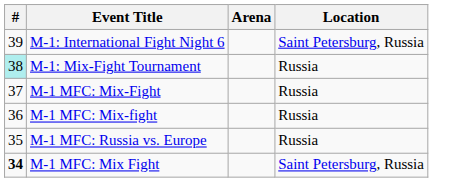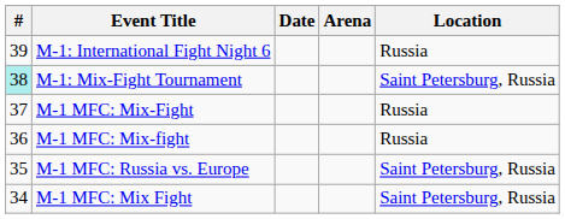 <table class="sortable wikitable succession-box" style="font-size:90%;">
 <tr>
 <th scope="col">#</th>
 <th scope="col">Event Title</th>
+<th scope="col">Date</th>
 <th scope="col">Arena</th>
 <th scope="col">Location</th>
 </tr>
 <tr>
 <td align=center>39</td>
 <td><a href='#'>M-1: International Fight Night 6</a></td>
 <td></td>
-<td><a href='#'>Saint Petersburg</a>, Russia</td>
+<td></td>
+<td>Russia</td>
 </tr>
 <tr>
 <td align=center style="background: paleturquoise;">38</td>
 <td><a href='#'>M-1: Mix-Fight Tournament</a></td>
 <td></td>
-<td>Russia</td>
+<td></td>
+<td><a href='#'>Saint Petersburg</a>, Russia</td>
 </tr>
 <tr>
 <td align=center>37</td>
 <td><a href='#'>M-1 MFC: Mix-Fight</a></td>
+<td></td>
 <td></td>
 <td>Russia</td>
 </tr>
 <tr>
 <td align=center>36</td>
 <td><a href='#'>M-1 MFC: Mix-fight</a></td>
 <td></td>
+<td></td>
 <td>Russia</td>
 </tr>
 <tr>
 <td align=center>35</td>
 <td><a href='#'>M-1 MFC: Russia vs. Europe</a></td>
 <td></td>
-<td>Russia</td>
+<td></td>
+<td><a href='#'>Saint Petersburg</a>, Russia</td>
 </tr>
 <tr>
-<td align=center><strong>34</strong></td>
+<td align=center>34</td>
 <td><a href='#'>M-1 MFC: Mix Fight</a></td>
+<td></td>
 <td></td>
 <td><a href='#'>Saint Petersburg</a>, Russia</td>
 </tr>
 </table>
